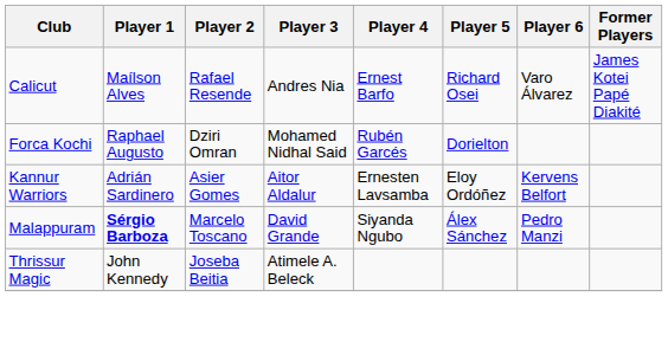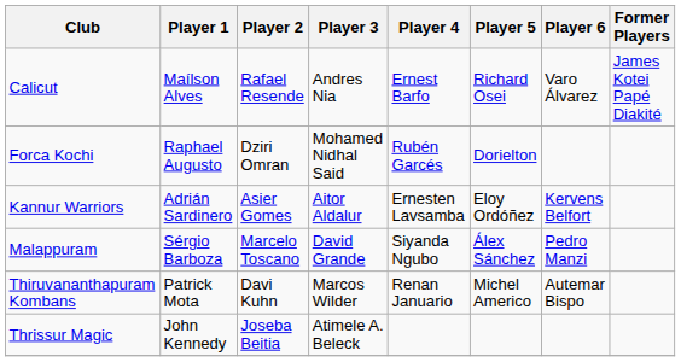 <table class="wikitable" style="font-size:90%;">
 <tr>
 <th>Club</th>
 <th>Player 1</th>
 <th>Player 2</th>
 <th>Player 3</th>
 <th>Player 4</th>
 <th>Player 5</th>
 <th>Player 6</th>
 <th>Former Players</th>
 </tr>
 <tr>
 <td><a href='#'>Calicut</a></td>
 <td> <a href='#'>Maílson Alves</a></td>
 <td> <a href='#'>Rafael Resende</a></td>
 <td> Andres Nia</td>
 <td> <a href='#'>Ernest Barfo</a></td>
 <td> <a href='#'>Richard Osei</a></td>
 <td> Varo Álvarez</td>
 <td> <a href='#'>James Kotei</a><br> <a href='#'>Papé Diakité</a></td>
 </tr>
 <tr>
 <td><a href='#'>Forca Kochi</a></td>
 <td> <a href='#'>Raphael Augusto</a></td>
 <td> Dziri Omran</td>
 <td> Mohamed Nidhal Said</td>
 <td> <a href='#'>Rubén Garcés</a></td>
 <td> <a href='#'>Dorielton</a></td>
 <td></td>
 <td></td>
 </tr>
 <tr>
 <td><a href='#'>Kannur Warriors</a></td>
 <td> <a href='#'>Adrián Sardinero</a></td>
 <td> <a href='#'>Asier Gomes</a></td>
 <td> <a href='#'>Aitor Aldalur</a></td>
 <td> Ernesten Lavsamba</td>
 <td> Eloy Ordóñez</td>
 <td> <a href='#'>Kervens Belfort</a></td>
 <td></td>
 </tr>
 <tr>
 <td><a href='#'>Malappuram</a></td>
-<td><strong> <a href='#'>Sérgio Barboza</a></strong></td>
+<td> <a href='#'>Sérgio Barboza</a></td>
 <td> <a href='#'>Marcelo Toscano</a></td>
 <td> <a href='#'>David Grande</a></td>
 <td> Siyanda Ngubo</td>
 <td> <a href='#'>Álex Sánchez</a></td>
 <td> <a href='#'>Pedro Manzi</a></td>
+<td></td>
+</tr>
+<tr>
+<td><a href='#'>Thiruvananthapuram Kombans</a></td>
+<td> Patrick Mota</td>
+<td> Davi Kuhn</td>
+<td> Marcos Wilder</td>
+<td> Renan Januario</td>
+<td> Michel Americo</td>
+<td> Autemar Bispo</td>
 <td></td>
 </tr>
 <tr>
 <td><a href='#'>Thrissur Magic</a></td>
 <td> John Kennedy</td>
 <td> <a href='#'>Joseba Beitia</a></td>
 <td> Atimele A. Beleck</td>
 <td></td>
 <td></td>
 <td></td>
 <td></td>
 </tr>
 <tr>
 </tr>
 </table>
